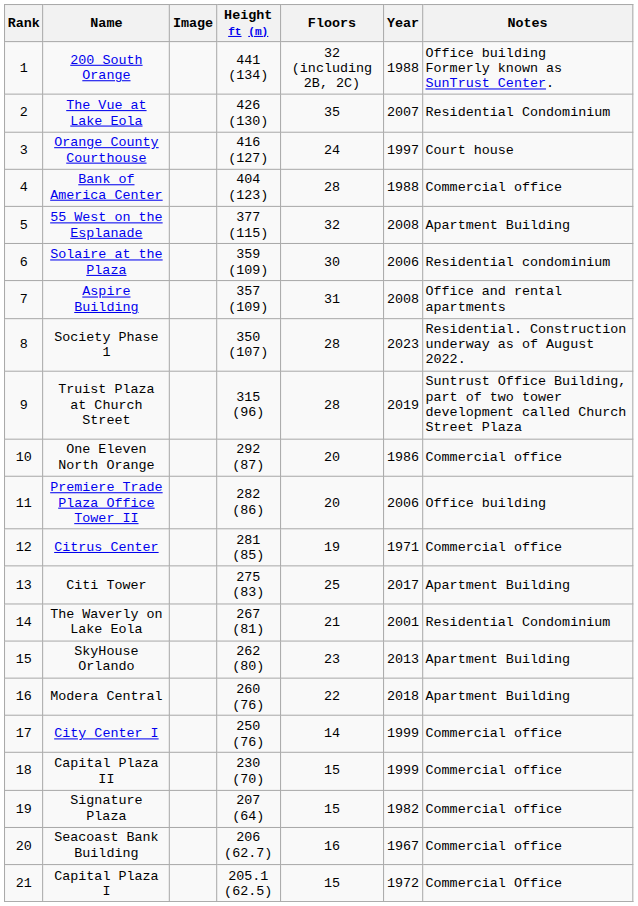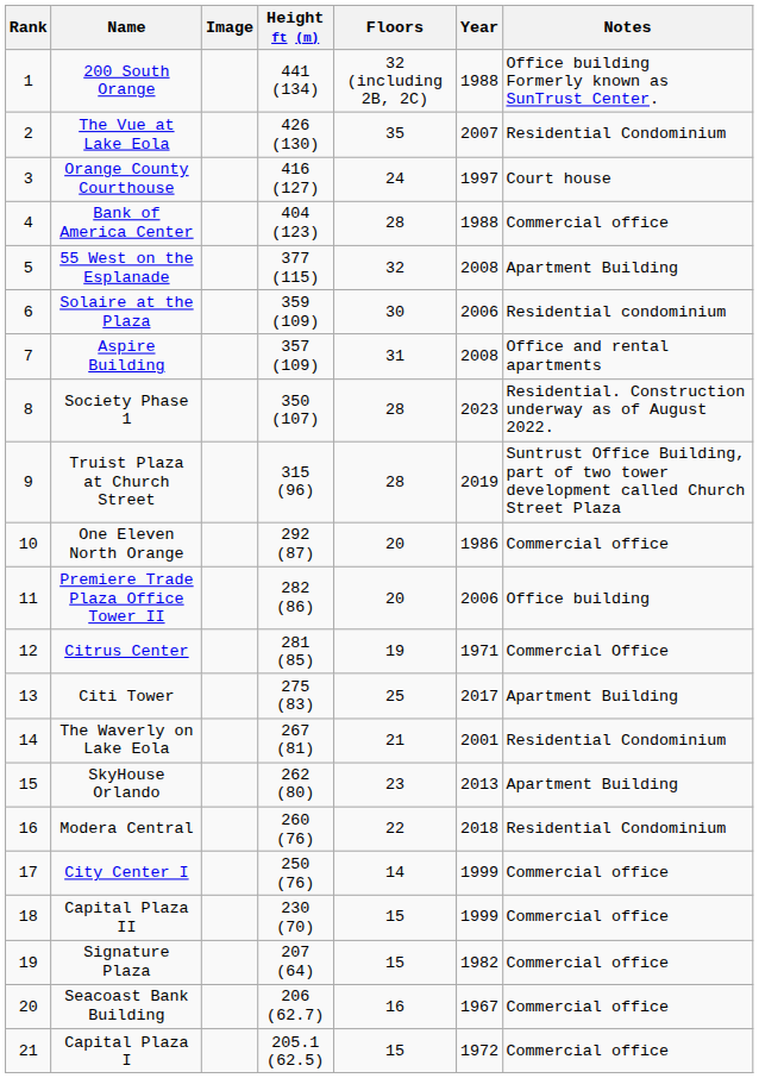 <table class="wikitable sortable">
 <tr>
 <th>Rank</th>
 <th>Name</th>
 <th>Image</th>
 <th>Height<br><small><a href='#'>ft</a> <a href='#'>(m)</a></small></th>
 <th>Floors</th>
 <th>Year</th>
 <th>Notes</th>
 </tr>
 <tr>
 <td align="center">1</td>
 <td align="center"><a href='#'>200 South Orange</a></td>
 <td></td>
 <td align="center">441 (134)</td>
 <td align="center">32 (including 2B, 2C)</td>
 <td align="center">1988</td>
 <td>Office building<br>Formerly known as <a href='#'>SunTrust Center</a>.</td>
 </tr>
 <tr>
 <td align="center">2</td>
 <td align="center"><a href='#'>The Vue at Lake Eola</a></td>
 <td></td>
 <td align="center">426 (130)</td>
 <td align="center">35</td>
 <td align="center">2007</td>
 <td>Residential Condominium</td>
 </tr>
 <tr>
 <td align="center">3</td>
 <td align="center"><a href='#'>Orange County Courthouse</a></td>
 <td></td>
 <td align="center">416 (127)</td>
 <td align="center">24</td>
 <td align="center">1997</td>
 <td>Court house</td>
 </tr>
 <tr>
 <td align="center">4</td>
 <td align="center"><a href='#'>Bank of America Center</a></td>
 <td></td>
 <td align="center">404 (123)</td>
 <td align="center">28</td>
 <td align="center">1988</td>
 <td>Commercial office</td>
 </tr>
 <tr>
 <td align="center">5</td>
 <td align="center"><a href='#'>55 West on the Esplanade</a></td>
 <td></td>
 <td align="center">377 (115)</td>
 <td align="center">32</td>
 <td align="center">2008</td>
 <td>Apartment Building</td>
 </tr>
 <tr>
 <td align="center">6</td>
 <td align="center"><a href='#'>Solaire at the Plaza</a></td>
 <td></td>
 <td align="center">359 (109)</td>
 <td align="center">30</td>
 <td align="center">2006</td>
 <td>Residential condominium</td>
 </tr>
 <tr>
 <td align="center">7</td>
 <td align="center"><a href='#'>Aspire Building</a></td>
 <td></td>
 <td align="center">357 (109)</td>
 <td align="center">31</td>
 <td align="center">2008</td>
 <td>Office and rental apartments</td>
 </tr>
 <tr>
 <td align="center">8</td>
 <td align="center">Society Phase 1</td>
 <td></td>
 <td align="center">350 (107)</td>
 <td align="center">28</td>
 <td align="center">2023</td>
 <td>Residential. Construction underway as of August 2022.</td>
 </tr>
 <tr>
 <td align="center">9</td>
 <td align="center">Truist Plaza at Church Street</td>
 <td align="center"></td>
 <td align="center">315 (96)</td>
 <td align="center">28</td>
 <td align="center">2019</td>
 <td>Suntrust Office Building, part of two tower development called Church Street Plaza</td>
 </tr>
 <tr>
 <td align="center">10</td>
 <td align="center">One Eleven North Orange</td>
 <td></td>
 <td align="center">292 (87)</td>
 <td align="center">20</td>
 <td align="center">1986</td>
 <td>Commercial office</td>
 </tr>
 <tr>
 <td align="center">11</td>
 <td align="center"><a href='#'>Premiere Trade Plaza Office Tower II</a></td>
 <td></td>
 <td align="center">282 (86)</td>
 <td align="center">20</td>
 <td align="center">2006</td>
 <td>Office building </td>
 </tr>
 <tr>
 <td align="center">12</td>
 <td align="center"><a href='#'>Citrus Center</a></td>
 <td></td>
 <td align="center">281 (85)</td>
 <td align="center">19</td>
 <td align="center">1971</td>
-<td>Commercial office </td>
+<td>Commercial Office</td>
 </tr>
 <tr>
 <td align="center">13</td>
 <td align="center">Citi Tower</td>
 <td></td>
 <td align="center">275 (83)</td>
 <td align="center">25</td>
 <td align="center">2017</td>
 <td>Apartment Building</td>
 </tr>
 <tr>
 <td align="center">14</td>
 <td align="center">The Waverly on Lake Eola</td>
 <td></td>
 <td align="center">267 (81)</td>
 <td align="center">21</td>
 <td align="center">2001</td>
 <td>Residential Condominium </td>
 </tr>
 <tr>
 <td align="center">15</td>
 <td align="center">SkyHouse Orlando</td>
 <td></td>
 <td align="center">262 (80)</td>
 <td align="center">23</td>
 <td align="center">2013</td>
 <td>Apartment Building</td>
 </tr>
 <tr>
 <td align="center">16</td>
 <td align="center">Modera Central</td>
 <td></td>
 <td align="center">260 (76)</td>
 <td align="center">22</td>
 <td align="center">2018</td>
-<td>Apartment Building</td>
+<td>Residential Condominium </td>
 </tr>
 <tr>
 <td align="center">17</td>
 <td align="center"><a href='#'>City Center I</a></td>
 <td></td>
 <td align="center">250 (76)</td>
 <td align="center">14</td>
 <td align="center">1999</td>
 <td>Commercial office</td>
 </tr>
 <tr>
 <td align="center">18</td>
 <td align="center">Capital Plaza II</td>
 <td></td>
 <td align="center">230 (70)</td>
 <td align="center">15</td>
 <td align="center">1999</td>
 <td>Commercial office</td>
 </tr>
 <tr>
 <td align="center">19</td>
 <td align="center">Signature Plaza</td>
 <td></td>
 <td align="center">207 (64)</td>
 <td align="center">15</td>
 <td align="center">1982</td>
 <td>Commercial office</td>
 </tr>
 <tr>
 <td align="center">20</td>
 <td align="center">Seacoast Bank Building</td>
 <td></td>
 <td align="center">206 (62.7)</td>
 <td align="center">16</td>
 <td align="center">1967</td>
 <td>Commercial office</td>
 </tr>
 <tr>
 <td align="center">21</td>
 <td align="center">Capital Plaza I</td>
 <td></td>
 <td align="center">205.1 (62.5)</td>
 <td align="center">15</td>
 <td align="center">1972</td>
-<td>Commercial Office</td>
+<td>Commercial office </td>
 </tr>
 <tr>
 </tr>
 </table>
